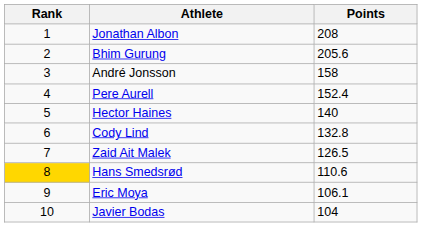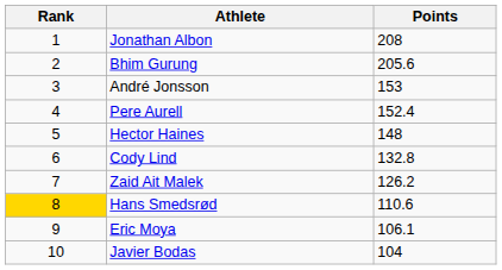 <table class="wikitable" width=60% style="font-size:100%; text-align:keft;">
 <tr>
 <th>Rank</th>
 <th>Athlete</th>
 <th>Points</th>
 </tr>
 <tr>
 <td align=center>1</td>
 <td> <a href='#'>Jonathan Albon</a></td>
 <td>208</td>
 </tr>
 <tr>
 <td align=center>2</td>
 <td> <a href='#'>Bhim Gurung</a></td>
 <td>205.6</td>
 </tr>
 <tr>
 <td align=center>3</td>
 <td> André Jonsson</td>
-<td>158</td>
+<td>153</td>
 </tr>
 <tr>
 <td align=center>4</td>
 <td> <a href='#'>Pere Aurell</a></td>
 <td>152.4</td>
 </tr>
 <tr>
 <td align=center>5</td>
 <td> <a href='#'>Hector Haines</a></td>
-<td>140</td>
+<td>148</td>
 </tr>
 <tr>
 <td align=center>6</td>
 <td> <a href='#'>Cody Lind</a></td>
 <td>132.8</td>
 </tr>
 <tr>
 <td align=center>7</td>
 <td> <a href='#'>Zaid Ait Malek</a></td>
-<td>126.5</td>
+<td>126.2</td>
 </tr>
 <tr>
 <td align=center style="background: gold;">8</td>
 <td> <a href='#'>Hans Smedsrød</a></td>
 <td>110.6</td>
 </tr>
 <tr>
 <td align=center>9</td>
 <td> <a href='#'>Eric Moya</a></td>
 <td>106.1</td>
 </tr>
 <tr>
 <td align=center>10</td>
 <td> <a href='#'>Javier Bodas</a></td>
 <td>104</td>
 </tr>
 </table>
